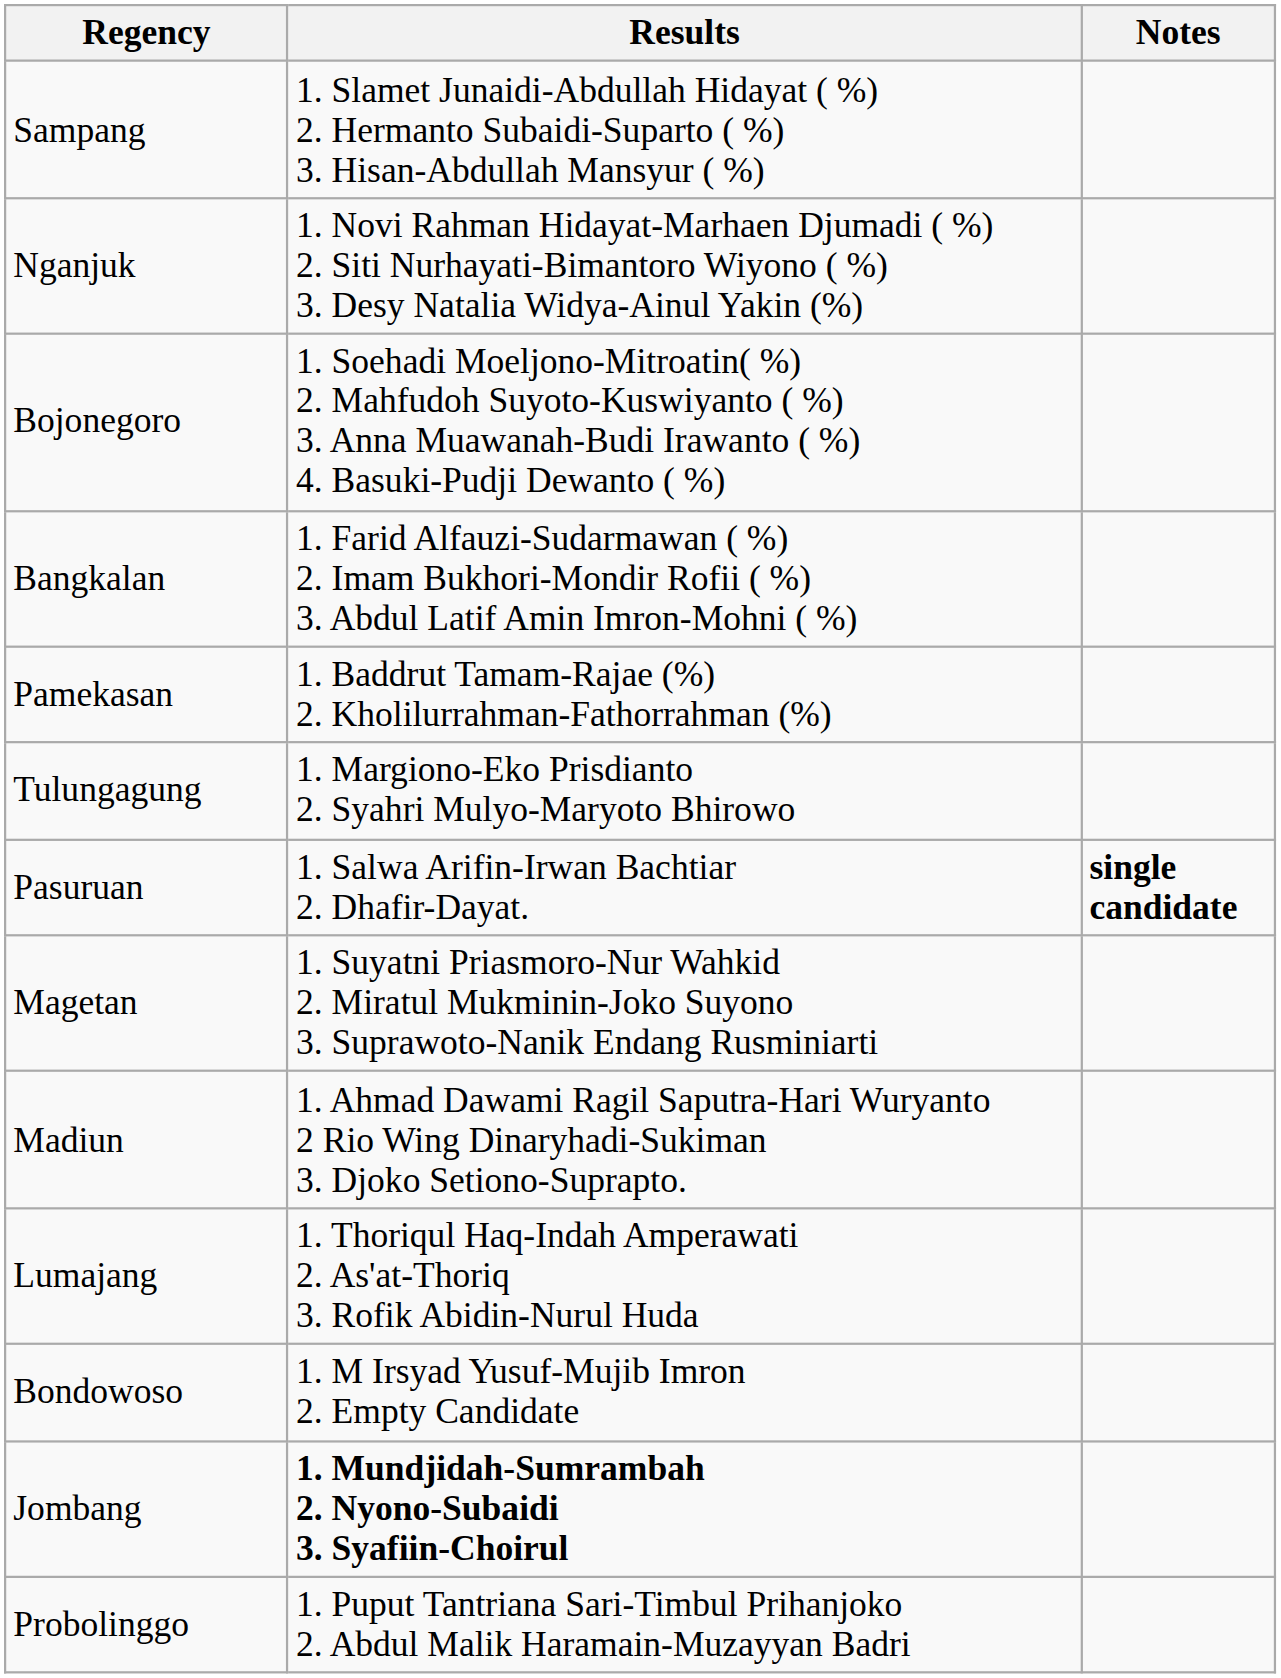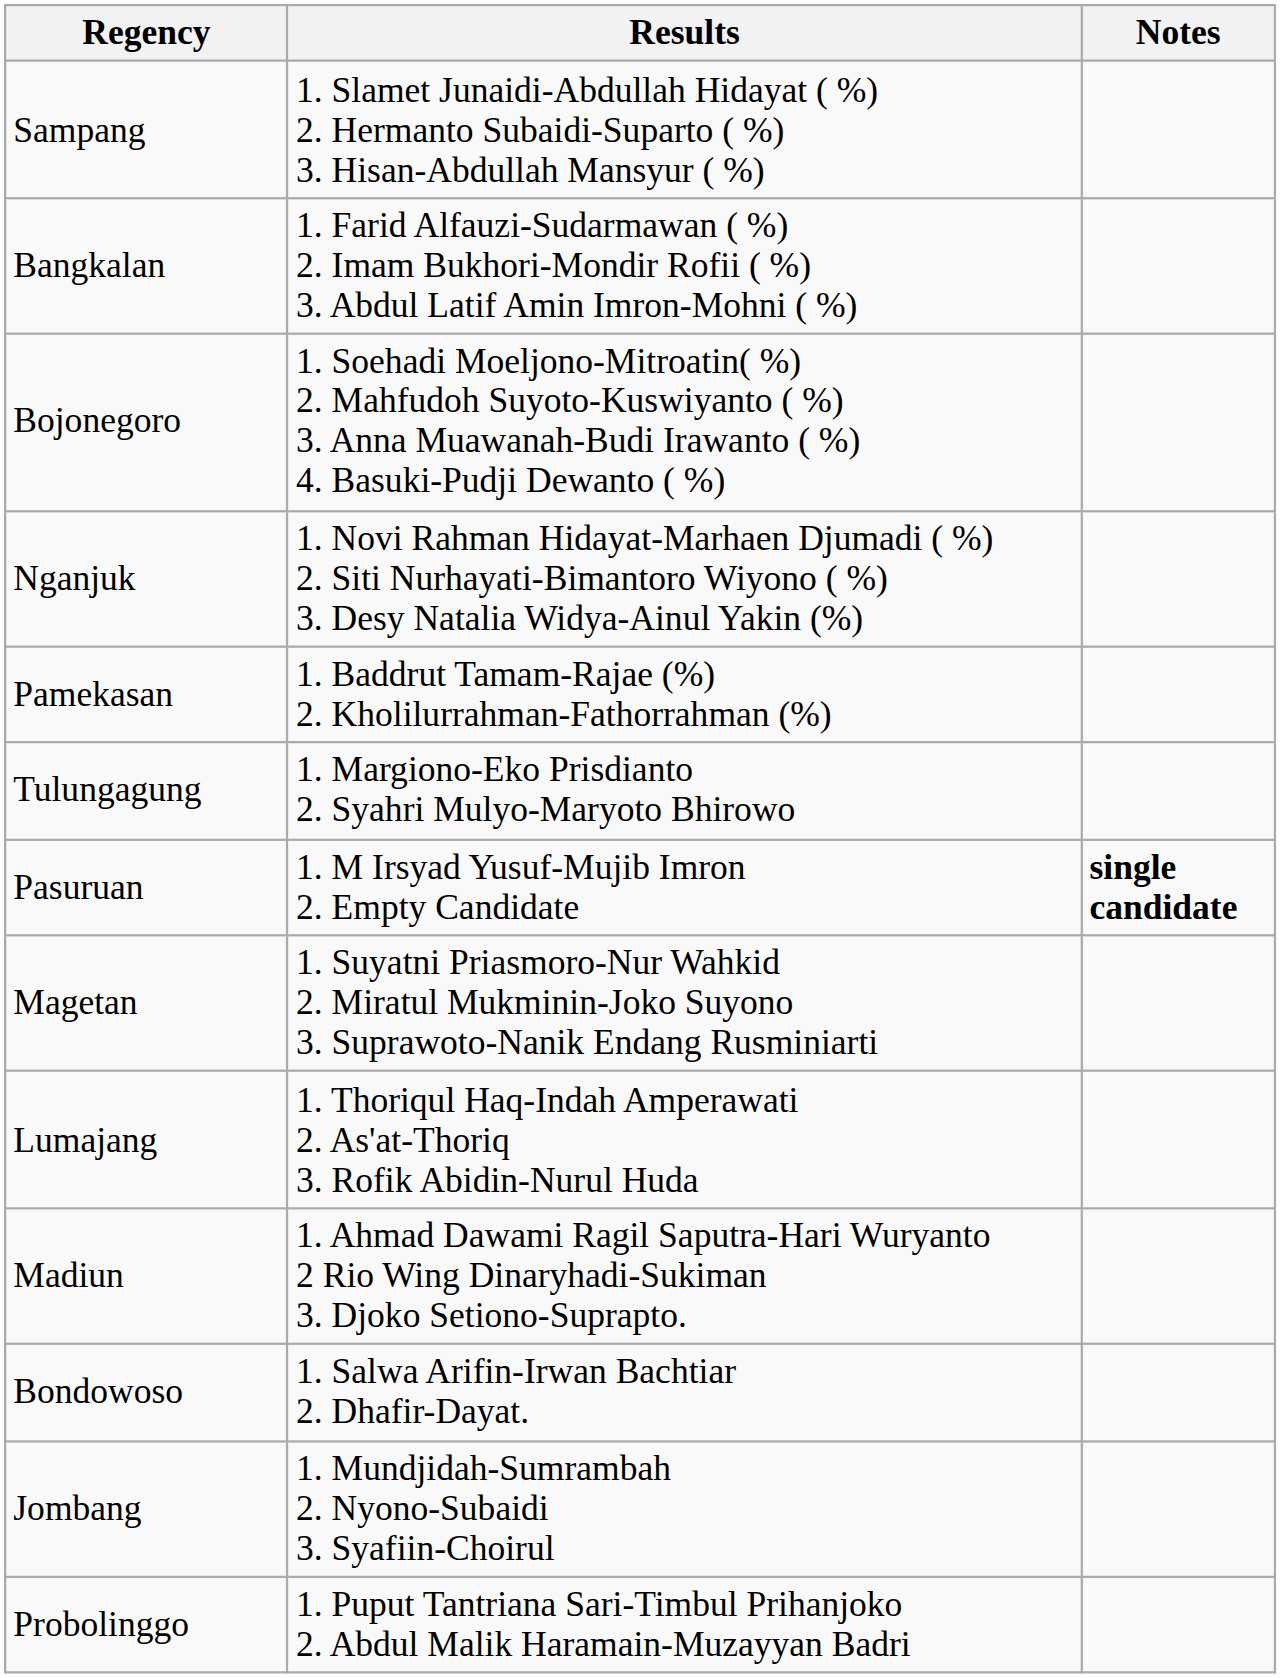 <table class="wikitable sortable" style="text-align: center;">
 <tr style="text-align: center;">
 <th style="width: 120px;">Regency</th>
 <th style="width: 350px;">Results</th>
 <th style="width: 80px;">Notes</th>
 </tr>
 <tr>
 <td style="text-align: left;">Sampang</td>
 <td style="text-align: left;">1. Slamet Junaidi-Abdullah Hidayat ( %)<br>2. Hermanto Subaidi-Suparto ( %)<br>3. Hisan-Abdullah Mansyur ( %)</td>
 <td style="text-align: left;"></td>
 </tr>
 <tr>
-<td style="text-align: left;">Nganjuk</td>
-<td style="text-align: left;">1. Novi Rahman Hidayat-Marhaen Djumadi ( %)<br>2. Siti Nurhayati-Bimantoro Wiyono ( %)<br>3. Desy Natalia Widya-Ainul Yakin (%)</td>
+<td style="text-align: left;">Bangkalan</td>
+<td style="text-align: left;">1. Farid Alfauzi-Sudarmawan ( %)<br>2. Imam Bukhori-Mondir Rofii ( %)<br>3. Abdul Latif Amin Imron-Mohni ( %)</td>
 <td style="text-align: left;"></td>
 </tr>
 <tr>
 <td style="text-align: left;">Bojonegoro</td>
 <td style="text-align: left;">1. Soehadi Moeljono-Mitroatin( %)<br>2. Mahfudoh Suyoto-Kuswiyanto ( %)<br>3. Anna Muawanah-Budi Irawanto ( %) <br>4. Basuki-Pudji Dewanto ( %)</td>
 <td style="text-align: left;"></td>
 </tr>
 <tr>
-<td style="text-align: left;">Bangkalan</td>
-<td style="text-align: left;">1. Farid Alfauzi-Sudarmawan ( %)<br>2. Imam Bukhori-Mondir Rofii ( %)<br>3. Abdul Latif Amin Imron-Mohni ( %)</td>
+<td style="text-align: left;">Nganjuk</td>
+<td style="text-align: left;">1. Novi Rahman Hidayat-Marhaen Djumadi ( %)<br>2. Siti Nurhayati-Bimantoro Wiyono ( %)<br>3. Desy Natalia Widya-Ainul Yakin (%)</td>
 <td style="text-align: left;"></td>
 </tr>
 <tr>
 <td style="text-align: left;">Pamekasan</td>
 <td style="text-align: left;">1. Baddrut Tamam-Rajae (%)<br>2. Kholilurrahman-Fathorrahman (%)</td>
 <td style="text-align: left;"></td>
 </tr>
 <tr>
 <td style="text-align: left;">Tulungagung</td>
 <td style="text-align: left;">1. Margiono-Eko Prisdianto<br>2. Syahri Mulyo-Maryoto Bhirowo</td>
 <td style="text-align: left;"></td>
 </tr>
 <tr>
 <td style="text-align: left;">Pasuruan</td>
-<td style="text-align: left;">1. Salwa Arifin-Irwan Bachtiar<br>2. Dhafir-Dayat.</td>
+<td style="text-align: left;">1. M Irsyad Yusuf-Mujib Imron<br>2. Empty Candidate</td>
 <td style="text-align: left;"><strong>single candidate</strong></td>
 </tr>
 <tr>
 <td style="text-align: left;">Magetan</td>
 <td style="text-align: left;">1. Suyatni Priasmoro-Nur Wahkid<br>2. Miratul Mukminin-Joko Suyono<br>3. Suprawoto-Nanik Endang Rusminiarti</td>
 <td style="text-align: left;"></td>
 </tr>
 <tr>
+<td style="text-align: left;">Lumajang</td>
+<td style="text-align: left;">1. Thoriqul Haq-Indah Amperawati<br>2. As'at-Thoriq<br>3. Rofik Abidin-Nurul Huda</td>
+<td style="text-align: left;"></td>
+</tr>
+<tr>
 <td style="text-align: left;">Madiun</td>
 <td style="text-align: left;">1. Ahmad Dawami Ragil Saputra-Hari Wuryanto<br>2 Rio Wing Dinaryhadi-Sukiman<br>3. Djoko Setiono-Suprapto.</td>
 <td style="text-align: left;"></td>
 </tr>
 <tr>
-<td style="text-align: left;">Lumajang</td>
-<td style="text-align: left;">1. Thoriqul Haq-Indah Amperawati<br>2. As'at-Thoriq<br>3. Rofik Abidin-Nurul Huda</td>
-<td style="text-align: left;"></td>
-</tr>
-<tr>
 <td style="text-align: left;">Bondowoso</td>
-<td style="text-align: left;">1. M Irsyad Yusuf-Mujib Imron<br>2. Empty Candidate</td>
+<td style="text-align: left;">1. Salwa Arifin-Irwan Bachtiar<br>2. Dhafir-Dayat.</td>
 <td style="text-align: left;"></td>
 </tr>
 <tr>
 <td style="text-align: left;">Jombang</td>
-<td style="text-align: left;"><strong>1. Mundjidah-Sumrambah<br>2. Nyono-Subaidi<br>3. Syafiin-Choirul</strong></td>
+<td style="text-align: left;">1. Mundjidah-Sumrambah<br>2. Nyono-Subaidi<br>3. Syafiin-Choirul</td>
 <td style="text-align: left;"></td>
 </tr>
 <tr>
 <td style="text-align: left;">Probolinggo</td>
 <td style="text-align: left;">1. Puput Tantriana Sari-Timbul Prihanjoko<br>2. Abdul Malik Haramain-Muzayyan Badri</td>
 <td style="text-align: left;"></td>
 </tr>
 </table>
